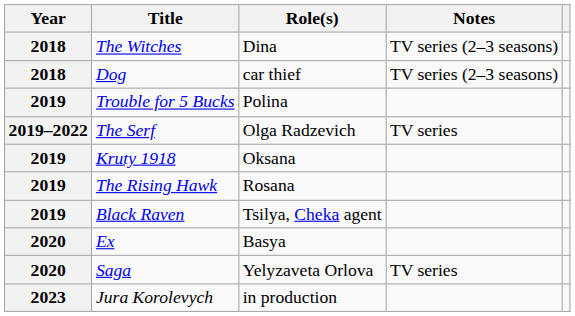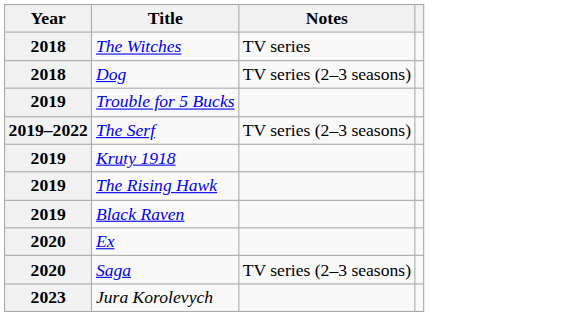 <table class="wikitable plainrowheaders sortable">
 <tr>
 <th scope="col">Year</th>
 <th scope="col">Title</th>
-<th scope="col">Role(s)</th>
 <th scope="col" class="unsortable">Notes</th>
 <th scope="col" class="unsortable"></th>
 </tr>
 <tr>
 <th scope=row>2018</th>
 <td><em><a href='#'>The Witches</a></em></td>
-<td>Dina</td>
-<td>TV series (2–3 seasons)</td>
+<td>TV series</td>
 <td style="text-align:center;"></td>
 </tr>
 <tr>
 <th scope=row>2018</th>
 <td><em><a href='#'>Dog</a></em></td>
-<td>car thief</td>
 <td>TV series (2–3 seasons)</td>
 <td style="text-align:center;"></td>
 </tr>
 <tr>
 <th scope=row>2019</th>
 <td><em><a href='#'>Trouble for 5 Bucks</a></em></td>
-<td>Polina</td>
 <td></td>
 <td style="text-align:center;"></td>
 </tr>
 <tr>
 <th scope=row>2019–2022</th>
 <td><em><a href='#'>The Serf</a></em></td>
-<td>Olga Radzevich</td>
-<td>TV series</td>
+<td>TV series (2–3 seasons)</td>
 <td style="text-align:center;"></td>
 </tr>
 <tr>
 <th scope=row>2019</th>
 <td><em><a href='#'>Kruty 1918</a></em></td>
-<td>Oksana</td>
 <td></td>
 <td style="text-align:center;"></td>
 </tr>
 <tr>
 <th scope=row>2019</th>
 <td><em><a href='#'>The Rising Hawk</a></em></td>
-<td>Rosana</td>
 <td></td>
 <td style="text-align:center;"></td>
 </tr>
 <tr>
 <th scope=row>2019</th>
 <td><em><a href='#'>Black Raven</a></em></td>
-<td>Tsilya, <a href='#'>Cheka</a> agent</td>
 <td></td>
 <td style="text-align:center;"></td>
 </tr>
 <tr>
 <th scope=row>2020</th>
 <td><em><a href='#'>Ex</a></em></td>
-<td>Basya</td>
 <td></td>
 <td style="text-align:center;"></td>
 </tr>
 <tr>
 <th scope=row>2020</th>
 <td><em><a href='#'>Saga</a></em></td>
-<td>Yelyzaveta Orlova</td>
-<td>TV series</td>
+<td>TV series (2–3 seasons)</td>
 <td style="text-align:center;"></td>
 </tr>
 <tr>
 <th scope=row>2023</th>
 <td><em>Jura Korolevych</em></td>
-<td>in production</td>
 <td></td>
 <td style="text-align:center;"></td>
 </tr>
 </table>
